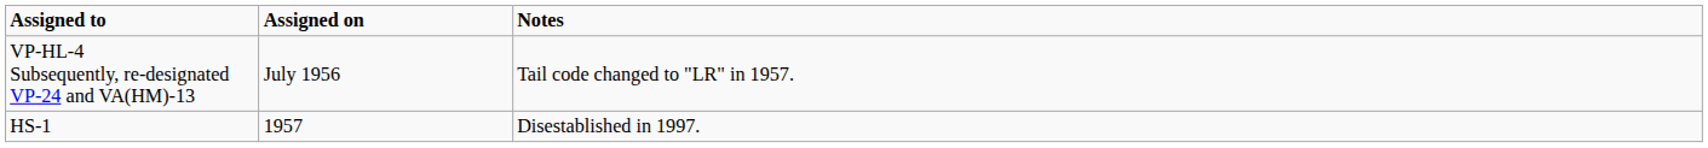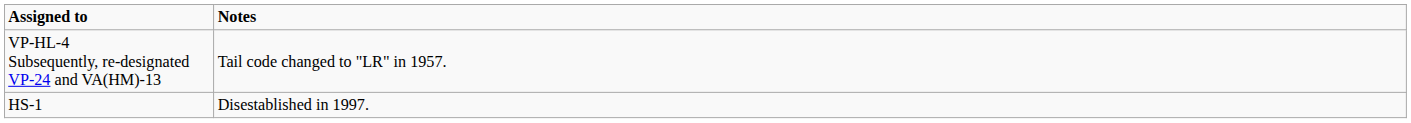 <table class="wikitable" style="width: 70%;">
 <tr>
 <td style="width: 200px;"><strong>Assigned to</strong></td>
-<td style="width: 200px;"><strong>Assigned on</strong></td>
 <td><strong>Notes</strong></td>
 </tr>
 <tr>
 <td>VP-HL-4<br>Subsequently, re-designated <a href='#'>VP-24</a> and VA(HM)-13</td>
-<td>July 1956</td>
 <td>Tail code changed to "LR" in 1957.</td>
 </tr>
 <tr>
 <td>HS-1</td>
-<td>1957</td>
 <td>Disestablished in 1997.</td>
 </tr>
 </table>
